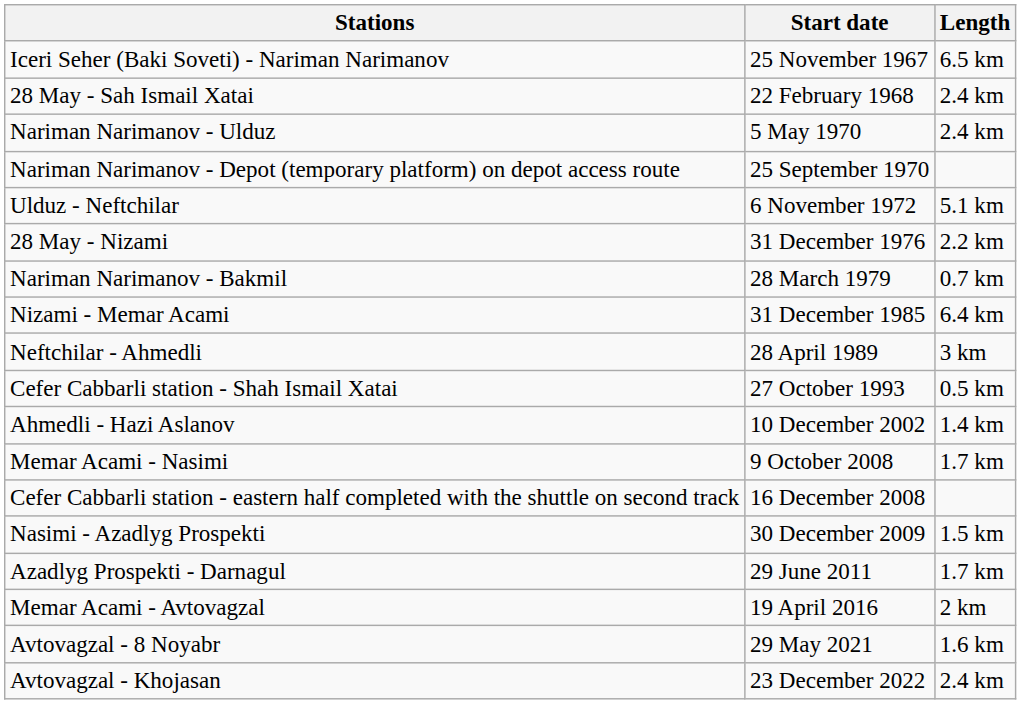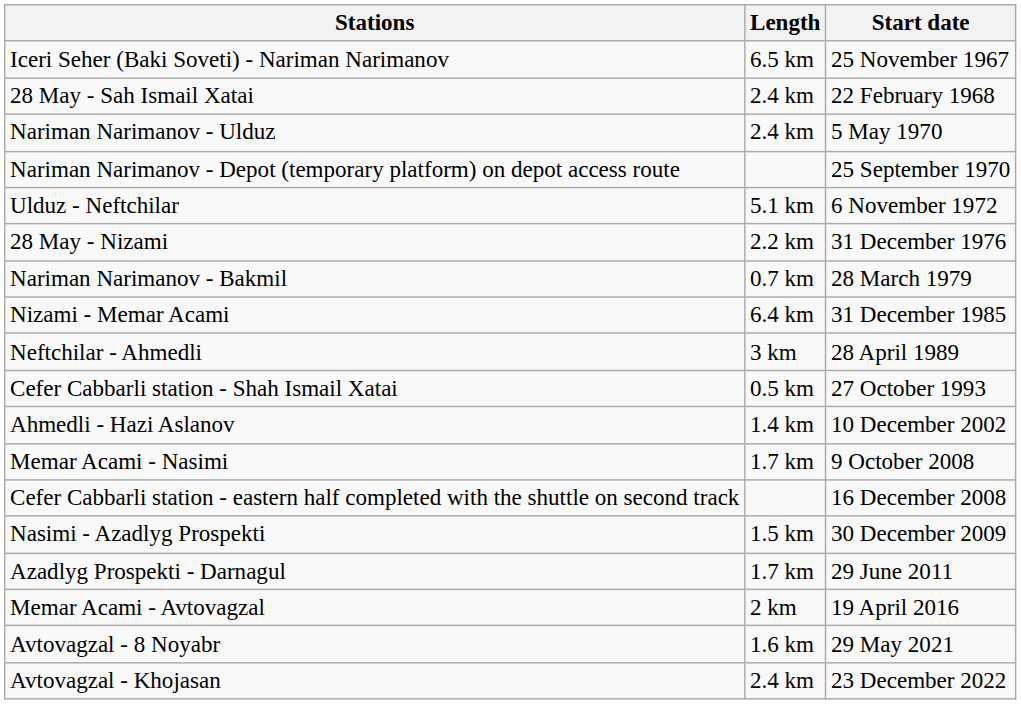 <table class="wikitable">
 <tr>
 <th>Stations</th>
+<th>Length</th>
 <th>Start date</th>
-<th>Length</th>
 </tr>
 <tr>
 <td>Iceri Seher (Baki Soveti) - Nariman Narimanov</td>
+<td>6.5 km</td>
 <td>25 November 1967</td>
-<td>6.5 km</td>
 </tr>
 <tr>
 <td>28 May - Sah Ismail Xatai</td>
+<td>2.4 km</td>
 <td>22 February 1968</td>
-<td>2.4 km</td>
 </tr>
 <tr>
 <td>Nariman Narimanov - Ulduz</td>
+<td>2.4 km</td>
 <td>5 May 1970</td>
-<td>2.4 km</td>
 </tr>
 <tr>
 <td>Nariman Narimanov - Depot (temporary platform) on depot access route</td>
+<td></td>
 <td>25 September 1970</td>
-<td></td>
 </tr>
 <tr>
 <td>Ulduz - Neftchilar</td>
+<td>5.1 km</td>
 <td>6 November 1972</td>
-<td>5.1 km</td>
 </tr>
 <tr>
 <td>28 May - Nizami</td>
+<td>2.2 km</td>
 <td>31 December 1976</td>
-<td>2.2 km</td>
 </tr>
 <tr>
 <td>Nariman Narimanov - Bakmil</td>
+<td>0.7 km</td>
 <td>28 March 1979</td>
-<td>0.7 km</td>
 </tr>
 <tr>
 <td>Nizami - Memar Acami</td>
+<td>6.4 km</td>
 <td>31 December 1985</td>
-<td>6.4 km</td>
 </tr>
 <tr>
 <td>Neftchilar - Ahmedli</td>
+<td>3 km</td>
 <td>28 April 1989</td>
-<td>3 km</td>
 </tr>
 <tr>
 <td>Cefer Cabbarli station - Shah Ismail Xatai</td>
+<td>0.5 km</td>
 <td>27 October 1993</td>
-<td>0.5 km</td>
 </tr>
 <tr>
 <td>Ahmedli - Hazi Aslanov</td>
+<td>1.4 km</td>
 <td>10 December 2002</td>
-<td>1.4 km</td>
 </tr>
 <tr>
 <td>Memar Acami - Nasimi</td>
+<td>1.7 km</td>
 <td>9 October 2008</td>
-<td>1.7 km</td>
 </tr>
 <tr>
 <td>Cefer Cabbarli station - eastern half completed with the shuttle on second track</td>
+<td></td>
 <td>16 December 2008</td>
-<td></td>
 </tr>
 <tr>
 <td>Nasimi - Azadlyg Prospekti</td>
+<td>1.5 km</td>
 <td>30 December 2009</td>
-<td>1.5 km</td>
 </tr>
 <tr>
 <td>Azadlyg Prospekti - Darnagul</td>
+<td>1.7 km</td>
 <td>29 June 2011</td>
-<td>1.7 km</td>
 </tr>
 <tr>
 <td>Memar Acami - Avtovagzal</td>
+<td>2 km</td>
 <td>19 April 2016</td>
-<td>2 km</td>
 </tr>
 <tr>
 <td>Avtovagzal - 8 Noyabr</td>
+<td>1.6 km</td>
 <td>29 May 2021</td>
-<td>1.6 km</td>
 </tr>
 <tr>
 <td>Avtovagzal - Khojasan</td>
+<td>2.4 km</td>
 <td>23 December 2022</td>
-<td>2.4 km</td>
 </tr>
 </table>
